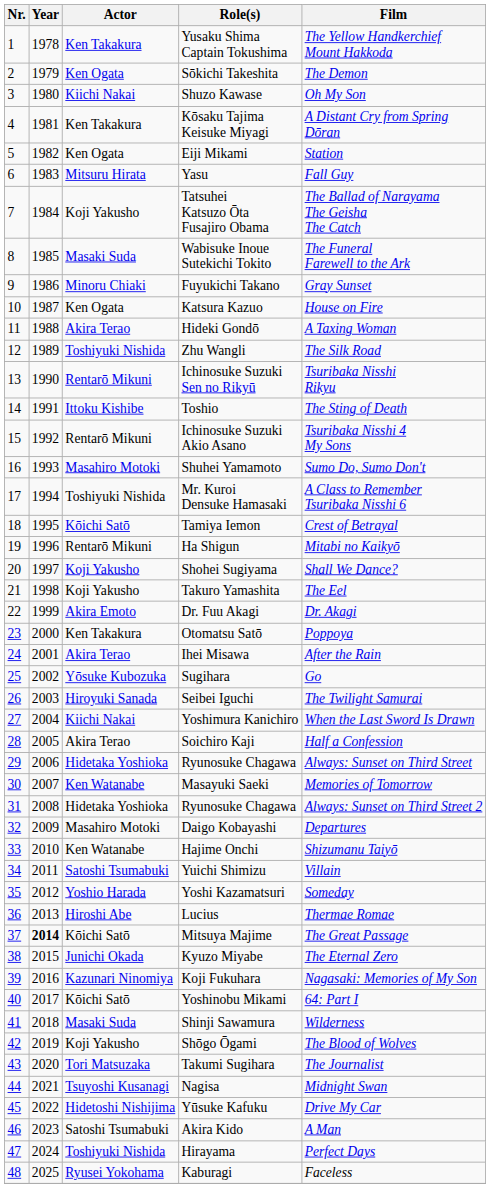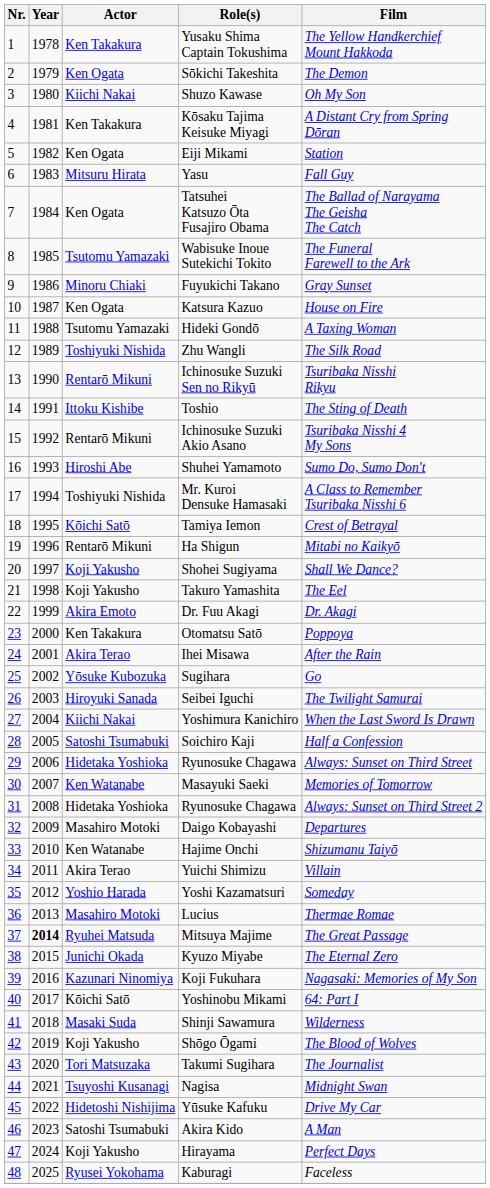 <table class="wikitable">
 <tr>
 <th>Nr.</th>
 <th>Year</th>
 <th>Actor</th>
 <th>Role(s)</th>
 <th>Film</th>
 </tr>
 <tr>
 <td>1</td>
 <td>1978</td>
 <td><a href='#'>Ken Takakura</a></td>
 <td>Yusaku Shima<br>Captain Tokushima</td>
 <td><em><a href='#'>The Yellow Handkerchief</a><br><a href='#'>Mount Hakkoda</a></em></td>
 </tr>
 <tr>
 <td>2</td>
 <td>1979</td>
 <td><a href='#'>Ken Ogata</a></td>
 <td>Sōkichi Takeshita</td>
 <td><a href='#'><em>The Demon</em></a></td>
 </tr>
 <tr>
 <td>3</td>
 <td>1980</td>
 <td><a href='#'>Kiichi Nakai</a></td>
 <td>Shuzo Kawase</td>
 <td><em><a href='#'>Oh My Son</a></em></td>
 </tr>
 <tr>
 <td>4</td>
 <td>1981</td>
 <td>Ken Takakura</td>
 <td>Kōsaku Tajima<br>Keisuke Miyagi</td>
 <td><em><a href='#'>A Distant Cry from Spring</a><br><a href='#'>Dōran</a></em></td>
 </tr>
 <tr>
 <td>5</td>
 <td>1982</td>
 <td>Ken Ogata</td>
 <td>Eiji Mikami</td>
 <td><a href='#'><em>Station</em></a></td>
 </tr>
 <tr>
 <td>6</td>
 <td>1983</td>
 <td><a href='#'>Mitsuru Hirata</a></td>
 <td>Yasu</td>
 <td><a href='#'><em>Fall Guy</em></a></td>
 </tr>
 <tr>
 <td>7</td>
 <td>1984</td>
-<td>Koji Yakusho</td>
+<td>Ken Ogata</td>
 <td>Tatsuhei<br>Katsuzo Ōta<br>Fusajiro Obama</td>
 <td><em><a href='#'>The Ballad of Narayama</a><br><a href='#'>The Geisha</a><br><a href='#'>The Catch</a></em></td>
 </tr>
 <tr>
 <td>8</td>
 <td>1985</td>
-<td><a href='#'>Masaki Suda</a></td>
+<td><a href='#'>Tsutomu Yamazaki</a></td>
 <td>Wabisuke Inoue<br>Sutekichi Tokito</td>
 <td><em><a href='#'>The Funeral</a><br><a href='#'>Farewell to the Ark</a></em></td>
 </tr>
 <tr>
 <td>9</td>
 <td>1986</td>
 <td><a href='#'>Minoru Chiaki</a></td>
 <td>Fuyukichi Takano</td>
 <td><em><a href='#'>Gray Sunset</a></em></td>
 </tr>
 <tr>
 <td>10</td>
 <td>1987</td>
 <td>Ken Ogata</td>
 <td>Katsura Kazuo</td>
 <td><a href='#'><em>House on Fire</em></a></td>
 </tr>
 <tr>
 <td>11</td>
 <td>1988</td>
-<td><a href='#'>Akira Terao</a></td>
+<td>Tsutomu Yamazaki</td>
 <td>Hideki Gondō</td>
 <td><em><a href='#'>A Taxing Woman</a></em></td>
 </tr>
 <tr>
 <td>12</td>
 <td>1989</td>
 <td><a href='#'>Toshiyuki Nishida</a></td>
 <td>Zhu Wangli</td>
 <td><a href='#'><em>The Silk Road</em></a></td>
 </tr>
 <tr>
 <td>13</td>
 <td>1990</td>
 <td><a href='#'>Rentarō Mikuni</a></td>
 <td>Ichinosuke Suzuki<br><a href='#'>Sen no Rikyū</a></td>
 <td><em><a href='#'>Tsuribaka Nisshi</a><br><a href='#'>Rikyu</a></em></td>
 </tr>
 <tr>
 <td>14</td>
 <td>1991</td>
 <td><a href='#'>Ittoku Kishibe</a></td>
 <td>Toshio</td>
 <td><em><a href='#'>The Sting of Death</a></em></td>
 </tr>
 <tr>
 <td>15</td>
 <td>1992</td>
 <td>Rentarō Mikuni</td>
 <td>Ichinosuke Suzuki<br>Akio Asano</td>
 <td><em><a href='#'>Tsuribaka Nisshi 4</a><br><a href='#'>My Sons</a></em></td>
 </tr>
 <tr>
 <td>16</td>
 <td>1993</td>
-<td><a href='#'>Masahiro Motoki</a></td>
+<td><a href='#'>Hiroshi Abe</a></td>
 <td>Shuhei Yamamoto</td>
 <td><em><a href='#'>Sumo Do, Sumo Don't</a></em></td>
 </tr>
 <tr>
 <td>17</td>
 <td>1994</td>
 <td>Toshiyuki Nishida</td>
 <td>Mr. Kuroi<br>Densuke Hamasaki</td>
 <td><em><a href='#'>A Class to Remember</a><br><a href='#'>Tsuribaka Nisshi 6</a></em></td>
 </tr>
 <tr>
 <td>18</td>
 <td>1995</td>
 <td><a href='#'>Kōichi Satō</a></td>
 <td>Tamiya Iemon</td>
 <td><em><a href='#'>Crest of Betrayal</a></em></td>
 </tr>
 <tr>
 <td>19</td>
 <td>1996</td>
 <td>Rentarō Mikuni</td>
 <td>Ha Shigun</td>
 <td><em><a href='#'>Mitabi no Kaikyō</a></em></td>
 </tr>
 <tr>
 <td>20</td>
 <td>1997</td>
 <td><a href='#'>Koji Yakusho</a></td>
 <td>Shohei Sugiyama</td>
 <td><a href='#'><em>Shall We Dance?</em></a></td>
 </tr>
 <tr>
 <td>21</td>
 <td>1998</td>
 <td>Koji Yakusho</td>
 <td>Takuro Yamashita</td>
 <td><a href='#'><em>The Eel</em></a></td>
 </tr>
 <tr>
 <td>22</td>
 <td>1999</td>
 <td><a href='#'>Akira Emoto</a></td>
 <td>Dr. Fuu Akagi</td>
 <td><em><a href='#'>Dr. Akagi</a></em></td>
 </tr>
 <tr>
 <td><a href='#'>23</a></td>
 <td>2000</td>
 <td>Ken Takakura</td>
 <td>Otomatsu Satō</td>
 <td><em><a href='#'>Poppoya</a></em></td>
 </tr>
 <tr>
 <td><a href='#'>24</a></td>
 <td>2001</td>
 <td><a href='#'>Akira Terao</a></td>
 <td>Ihei Misawa</td>
 <td><a href='#'><em>After the Rain</em></a></td>
 </tr>
 <tr>
 <td><a href='#'>25</a></td>
 <td>2002</td>
 <td><a href='#'>Yōsuke Kubozuka</a></td>
 <td>Sugihara</td>
 <td><a href='#'><em>Go</em></a></td>
 </tr>
 <tr>
 <td><a href='#'>26</a></td>
 <td>2003</td>
 <td><a href='#'>Hiroyuki Sanada</a></td>
 <td>Seibei Iguchi</td>
 <td><em><a href='#'>The Twilight Samurai</a></em></td>
 </tr>
 <tr>
 <td><a href='#'>27</a></td>
 <td>2004</td>
 <td><a href='#'>Kiichi Nakai</a></td>
 <td>Yoshimura Kanichiro</td>
 <td><em><a href='#'>When the Last Sword Is Drawn</a></em></td>
 </tr>
 <tr>
 <td><a href='#'>28</a></td>
 <td>2005</td>
-<td>Akira Terao</td>
+<td><a href='#'>Satoshi Tsumabuki</a></td>
 <td>Soichiro Kaji</td>
 <td><em><a href='#'>Half a Confession</a></em></td>
 </tr>
 <tr>
 <td><a href='#'>29</a></td>
 <td>2006</td>
 <td><a href='#'>Hidetaka Yoshioka</a></td>
 <td>Ryunosuke Chagawa</td>
 <td><em><a href='#'>Always: Sunset on Third Street</a></em></td>
 </tr>
 <tr>
 <td><a href='#'>30</a></td>
 <td>2007</td>
 <td><a href='#'>Ken Watanabe</a></td>
 <td>Masayuki Saeki</td>
 <td><em><a href='#'>Memories of Tomorrow</a></em></td>
 </tr>
 <tr>
 <td><a href='#'>31</a></td>
 <td>2008</td>
 <td>Hidetaka Yoshioka</td>
 <td>Ryunosuke Chagawa</td>
 <td><em><a href='#'>Always: Sunset on Third Street 2</a></em></td>
 </tr>
 <tr>
 <td><a href='#'>32</a></td>
 <td>2009</td>
 <td>Masahiro Motoki</td>
 <td>Daigo Kobayashi</td>
 <td><a href='#'><em>Departures</em></a></td>
 </tr>
 <tr>
 <td><a href='#'>33</a></td>
 <td>2010</td>
 <td>Ken Watanabe</td>
 <td>Hajime Onchi</td>
 <td><em><a href='#'>Shizumanu Taiyō</a></em></td>
 </tr>
 <tr>
 <td><a href='#'>34</a></td>
 <td>2011</td>
-<td><a href='#'>Satoshi Tsumabuki</a></td>
+<td>Akira Terao</td>
 <td>Yuichi Shimizu</td>
 <td><a href='#'><em>Villain</em></a></td>
 </tr>
 <tr>
 <td><a href='#'>35</a></td>
 <td>2012</td>
 <td><a href='#'>Yoshio Harada</a></td>
 <td>Yoshi Kazamatsuri</td>
 <td><a href='#'><em>Someday</em></a></td>
 </tr>
 <tr>
 <td><a href='#'>36</a></td>
 <td>2013</td>
-<td><a href='#'>Hiroshi Abe</a></td>
+<td><a href='#'>Masahiro Motoki</a></td>
 <td>Lucius</td>
 <td><em><a href='#'>Thermae Romae</a></em></td>
 </tr>
 <tr>
 <td><a href='#'>37</a></td>
 <td><strong>2014</strong></td>
-<td>Kōichi Satō</td>
+<td><a href='#'>Ryuhei Matsuda</a></td>
 <td>Mitsuya Majime</td>
 <td><em><a href='#'>The Great Passage</a></em></td>
 </tr>
 <tr>
 <td><a href='#'>38</a></td>
 <td>2015</td>
 <td><a href='#'>Junichi Okada</a></td>
 <td>Kyuzo Miyabe</td>
 <td><a href='#'><em>The Eternal Zero</em></a></td>
 </tr>
 <tr>
 <td><a href='#'>39</a></td>
 <td>2016</td>
 <td><a href='#'>Kazunari Ninomiya</a></td>
 <td>Koji Fukuhara</td>
 <td><em><a href='#'>Nagasaki: Memories of My Son</a></em></td>
 </tr>
 <tr>
 <td><a href='#'>40</a></td>
 <td>2017</td>
 <td>Kōichi Satō</td>
 <td>Yoshinobu Mikami</td>
 <td><em><a href='#'>64: Part I</a></em></td>
 </tr>
 <tr>
 <td><a href='#'>41</a></td>
 <td>2018</td>
 <td><a href='#'>Masaki Suda</a></td>
 <td>Shinji Sawamura</td>
 <td><a href='#'><em>Wilderness</em></a></td>
 </tr>
 <tr>
 <td><a href='#'>42</a></td>
 <td>2019</td>
 <td>Koji Yakusho</td>
 <td>Shōgo Ōgami</td>
 <td><em><a href='#'>The Blood of Wolves</a></em></td>
 </tr>
 <tr>
 <td><a href='#'>43</a></td>
 <td>2020</td>
 <td><a href='#'>Tori Matsuzaka</a></td>
 <td>Takumi Sugihara</td>
 <td><a href='#'><em>The Journalist</em></a></td>
 </tr>
 <tr>
 <td><a href='#'>44</a></td>
 <td>2021</td>
 <td><a href='#'>Tsuyoshi Kusanagi</a></td>
 <td>Nagisa</td>
 <td><em><a href='#'>Midnight Swan</a></em></td>
 </tr>
 <tr>
 <td><a href='#'>45</a></td>
 <td>2022</td>
 <td><a href='#'>Hidetoshi Nishijima</a></td>
 <td>Yūsuke Kafuku</td>
 <td><a href='#'><em>Drive My Car</em></a></td>
 </tr>
 <tr>
 <td><a href='#'>46</a></td>
 <td>2023</td>
 <td>Satoshi Tsumabuki</td>
 <td>Akira Kido</td>
 <td><a href='#'><em>A Man</em></a></td>
 </tr>
 <tr>
 <td><a href='#'>47</a></td>
 <td>2024</td>
-<td><a href='#'>Toshiyuki Nishida</a></td>
+<td>Koji Yakusho</td>
 <td>Hirayama</td>
 <td><em><a href='#'>Perfect Days</a></em></td>
 </tr>
 <tr>
 <td><a href='#'>48</a></td>
 <td>2025</td>
 <td><a href='#'>Ryusei Yokohama</a></td>
 <td>Kaburagi</td>
 <td><em>Faceless</em></td>
 </tr>
 <tr>
 </tr>
 </table>
